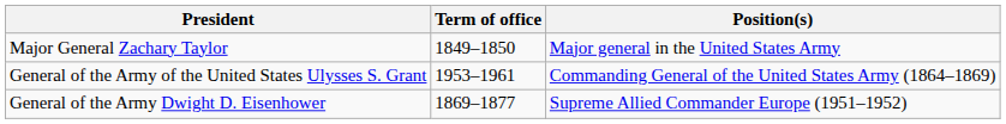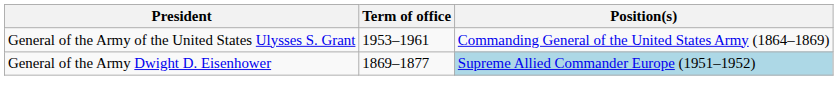 <table class="wikitable sortable">
 <tr>
 <th>President</th>
 <th>Term of office</th>
 <th>Position(s)</th>
-</tr>
-<tr>
-<td>Major General <a href='#'>Zachary Taylor</a></td>
-<td>1849–1850</td>
-<td><a href='#'>Major general</a> in the <a href='#'>United States Army</a></td>
 </tr>
 <tr>
 <td>General of the Army of the United States <a href='#'>Ulysses S. Grant</a></td>
 <td>1953–1961</td>
 <td><a href='#'>Commanding General of the United States Army</a> (1864–1869)</td>
 </tr>
 <tr>
 <td>General of the Army <a href='#'>Dwight D. Eisenhower</a></td>
 <td>1869–1877</td>
-<td><a href='#'>Supreme Allied Commander Europe</a> (1951–1952)</td>
+<td style="background: lightblue;"><a href='#'>Supreme Allied Commander Europe</a> (1951–1952)</td>
 </tr>
 </table>
